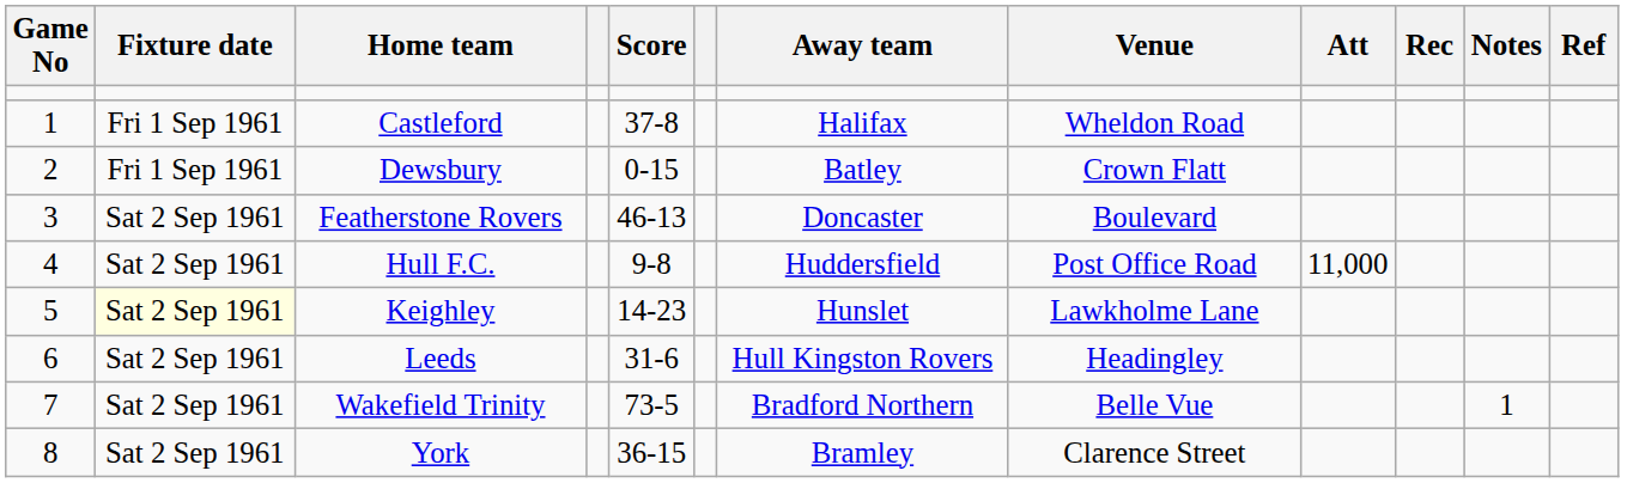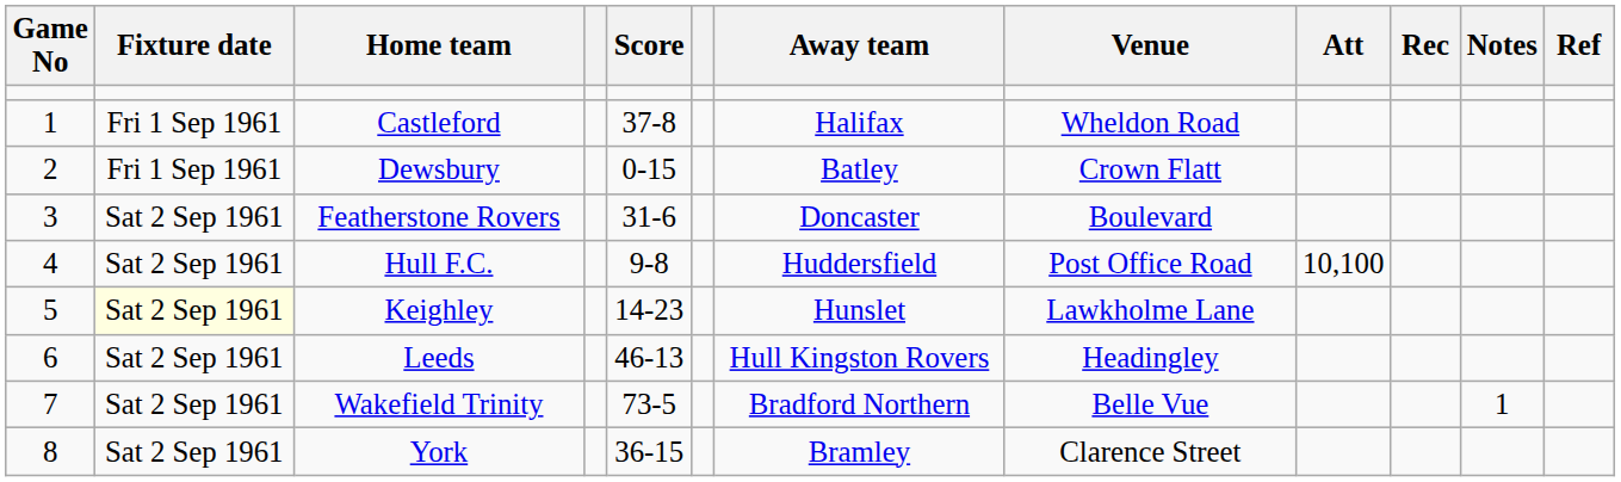 <table class="wikitable" style="text-align:center;">
 <tr>
 <th width=20 abbr="No">Game No</th>
 <th width=100 abbr="Date">Fixture date</th>
 <th width=150 abbr="Home team">Home team</th>
 <th width=5 abbr="space"></th>
 <th width=20 abbr="Score">Score</th>
 <th width=5 abbr="space"></th>
 <th width=150 abbr="Away team">Away team</th>
 <th width=150 abbr="Venue">Venue</th>
 <th width=30 abbr="Att">Att</th>
 <th width=30 abbr="Rec">Rec</th>
 <th width=20 abbr="Notes">Notes</th>
 <th width=30 abbr="Ref">Ref</th>
 </tr>
 <tr>
 <td></td>
 <td></td>
 <td></td>
 <td></td>
 <td></td>
 <td></td>
 <td></td>
 <td></td>
 <td></td>
 <td></td>
 <td></td>
 <td></td>
 </tr>
 <tr>
 <td>1</td>
 <td>Fri 1 Sep 1961</td>
 <td><a href='#'>Castleford</a></td>
 <td></td>
 <td>37-8</td>
 <td></td>
 <td><a href='#'>Halifax</a></td>
 <td><a href='#'>Wheldon Road</a></td>
 <td></td>
 <td></td>
 <td></td>
 <td></td>
 </tr>
 <tr>
 <td>2</td>
 <td>Fri 1 Sep 1961</td>
 <td><a href='#'>Dewsbury</a></td>
 <td></td>
 <td>0-15</td>
 <td></td>
 <td><a href='#'>Batley</a></td>
 <td><a href='#'>Crown Flatt</a></td>
 <td></td>
 <td></td>
 <td></td>
 <td></td>
 </tr>
 <tr>
 <td>3</td>
 <td>Sat 2 Sep 1961</td>
 <td><a href='#'>Featherstone Rovers</a></td>
 <td></td>
-<td>46-13</td>
+<td>31-6</td>
 <td></td>
 <td><a href='#'>Doncaster</a></td>
 <td><a href='#'>Boulevard</a></td>
 <td></td>
 <td></td>
 <td></td>
 <td></td>
 </tr>
 <tr>
 <td>4</td>
 <td>Sat 2 Sep 1961</td>
 <td><a href='#'>Hull F.C.</a></td>
 <td></td>
 <td>9-8</td>
 <td></td>
 <td><a href='#'>Huddersfield</a></td>
 <td><a href='#'>Post Office Road</a></td>
-<td>11,000</td>
+<td>10,100</td>
 <td></td>
 <td></td>
 <td></td>
 </tr>
 <tr>
 <td>5</td>
 <td style="background: lightyellow;">Sat 2 Sep 1961</td>
 <td><a href='#'>Keighley</a></td>
 <td></td>
 <td>14-23</td>
 <td></td>
 <td><a href='#'>Hunslet</a></td>
 <td><a href='#'>Lawkholme Lane</a></td>
 <td></td>
 <td></td>
 <td></td>
 <td></td>
 </tr>
 <tr>
 <td>6</td>
 <td>Sat 2 Sep 1961</td>
 <td><a href='#'>Leeds</a></td>
 <td></td>
-<td>31-6</td>
+<td>46-13</td>
 <td></td>
 <td><a href='#'>Hull Kingston Rovers</a></td>
 <td><a href='#'>Headingley</a></td>
 <td></td>
 <td></td>
 <td></td>
 <td></td>
 </tr>
 <tr>
 <td>7</td>
 <td>Sat 2 Sep 1961</td>
 <td><a href='#'>Wakefield Trinity</a></td>
 <td></td>
 <td>73-5</td>
 <td></td>
 <td><a href='#'>Bradford Northern</a></td>
 <td><a href='#'>Belle Vue</a></td>
 <td></td>
 <td></td>
 <td>1</td>
 <td></td>
 </tr>
 <tr>
 <td>8</td>
 <td>Sat 2 Sep 1961</td>
 <td><a href='#'>York</a></td>
 <td></td>
 <td>36-15</td>
 <td></td>
 <td><a href='#'>Bramley</a></td>
 <td>Clarence Street</td>
 <td></td>
 <td></td>
 <td></td>
 <td></td>
 </tr>
 </table>
